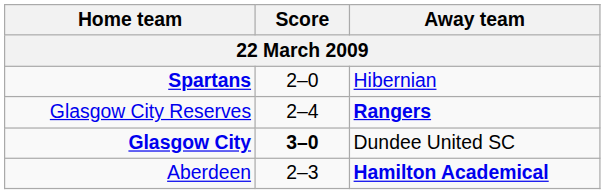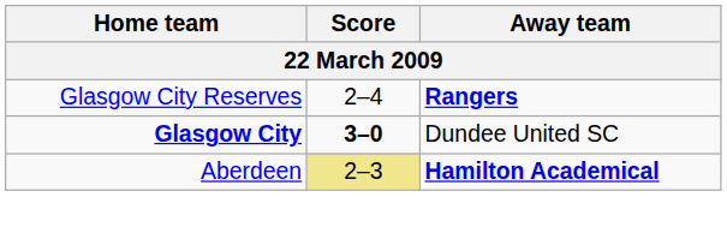 <table class="wikitable" style="border-collapse: collapse;">
 <tr>
 <th align="right" width="200">Home team</th>
 <th align="center" width="70">Score</th>
 <th align="left" width="200">Away team</th>
 </tr>
 <tr>
 <th colspan="3" align="center">22 March 2009</th>
-</tr>
-<tr>
-<td style="text-align:right;"><strong><a href='#'>Spartans</a></strong></td>
-<td style="text-align:center;">2–0</td>
-<td style="text-align:left;"><a href='#'>Hibernian</a></td>
 </tr>
 <tr>
 <td style="text-align:right;"><a href='#'>Glasgow City Reserves</a></td>
 <td style="text-align:center;">2–4</td>
 <td style="text-align:left;"><strong><a href='#'>Rangers</a></strong></td>
 </tr>
 <tr>
 <td style="text-align:right;"><strong><a href='#'>Glasgow City</a></strong></td>
 <td style="text-align:center;"><strong>3–0</strong></td>
 <td style="text-align:left;">Dundee United SC</td>
 </tr>
 <tr>
 <td style="text-align:right;"><a href='#'>Aberdeen</a></td>
-<td style="text-align:center;">2–3</td>
+<td style="background: khaki; text-align:center;">2–3</td>
 <td style="text-align:left;"><strong><a href='#'>Hamilton Academical</a></strong></td>
 </tr>
 </table>
